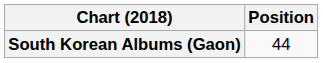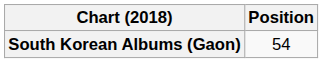 <table class="wikitable sortable plainrowheaders" style="text-align:center">
 <tr>
 <th scope="col">Chart (2018)</th>
 <th scope="col">Position</th>
 </tr>
 <tr>
 <th scope="row">South Korean Albums (Gaon)</th>
-<td>44</td>
+<td>54</td>
 </tr>
 </table>
